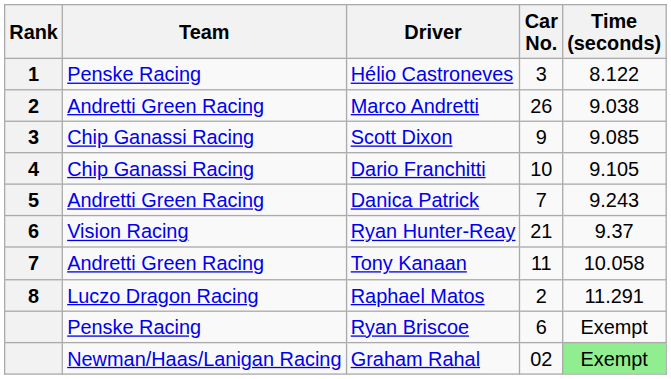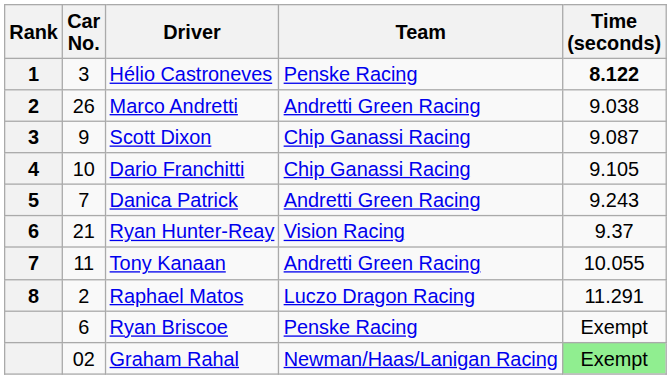 <table class="wikitable" style="font-size:95%;">
 <tr>
 <th>Rank</th>
+<th>Car<br>No.</th>
+<th>Driver</th>
 <th>Team</th>
-<th>Driver</th>
-<th>Car<br>No.</th>
 <th>Time<br>(seconds)</th>
 </tr>
 <tr>
 <th>1</th>
+<td align="center">3</td>
+<td> <a href='#'>Hélio Castroneves</a></td>
 <td><a href='#'>Penske Racing</a></td>
-<td> <a href='#'>Hélio Castroneves</a></td>
-<td align="center">3</td>
-<td align=center>8.122</td>
+<td align=center><strong>8.122</strong></td>
 </tr>
 <tr>
 <th>2</th>
+<td align=center>26</td>
+<td> <a href='#'>Marco Andretti</a></td>
 <td><a href='#'>Andretti Green Racing</a></td>
-<td> <a href='#'>Marco Andretti</a></td>
-<td align=center>26</td>
 <td align=center>9.038</td>
 </tr>
 <tr>
 <th>3</th>
+<td align=center>9</td>
+<td> <a href='#'>Scott Dixon</a></td>
 <td><a href='#'>Chip Ganassi Racing</a></td>
-<td> <a href='#'>Scott Dixon</a></td>
-<td align=center>9</td>
-<td align=center>9.085</td>
+<td align=center>9.087</td>
 </tr>
 <tr>
 <th>4</th>
+<td align=center>10</td>
+<td> <a href='#'>Dario Franchitti</a></td>
 <td><a href='#'>Chip Ganassi Racing</a></td>
-<td> <a href='#'>Dario Franchitti</a></td>
-<td align=center>10</td>
 <td align=center>9.105</td>
 </tr>
 <tr>
 <th>5</th>
+<td align=center>7</td>
+<td> <a href='#'>Danica Patrick</a></td>
 <td><a href='#'>Andretti Green Racing</a></td>
-<td> <a href='#'>Danica Patrick</a></td>
-<td align=center>7</td>
 <td align=center>9.243</td>
 </tr>
 <tr>
 <th>6</th>
+<td align=center>21</td>
+<td> <a href='#'>Ryan Hunter-Reay</a></td>
 <td><a href='#'>Vision Racing</a></td>
-<td> <a href='#'>Ryan Hunter-Reay</a></td>
-<td align=center>21</td>
 <td align=center>9.37</td>
 </tr>
 <tr>
 <th>7</th>
+<td align=center>11</td>
+<td> <a href='#'>Tony Kanaan</a></td>
 <td><a href='#'>Andretti Green Racing</a></td>
-<td> <a href='#'>Tony Kanaan</a></td>
-<td align=center>11</td>
-<td align=center>10.058</td>
+<td align=center>10.055</td>
 </tr>
 <tr>
 <th>8</th>
+<td align=center>2</td>
+<td> <a href='#'>Raphael Matos</a></td>
 <td><a href='#'>Luczo Dragon Racing</a></td>
-<td> <a href='#'>Raphael Matos</a></td>
-<td align=center>2</td>
 <td align=center>11.291</td>
 </tr>
 <tr>
 <th> </th>
+<td align=center>6</td>
+<td> <a href='#'>Ryan Briscoe</a></td>
 <td><a href='#'>Penske Racing</a></td>
-<td> <a href='#'>Ryan Briscoe</a></td>
-<td align=center>6</td>
 <td align=center>Exempt</td>
 </tr>
 <tr>
 <th> </th>
+<td align=center>02</td>
+<td> <a href='#'>Graham Rahal</a></td>
 <td><a href='#'>Newman/Haas/Lanigan Racing</a></td>
-<td> <a href='#'>Graham Rahal</a></td>
-<td align=center>02</td>
 <td align=center style="background: lightgreen;">Exempt</td>
 </tr>
 </table>
